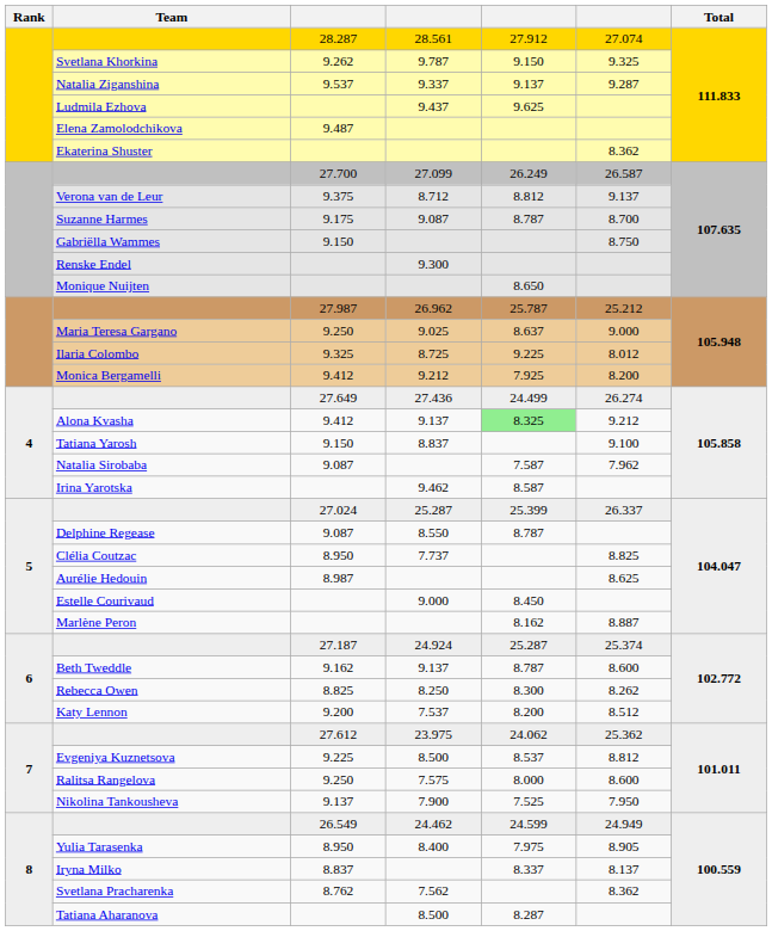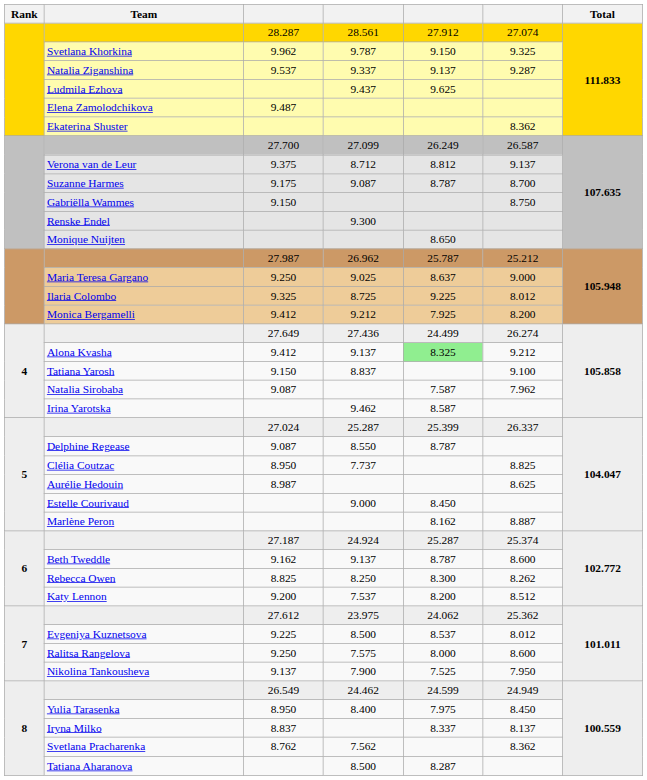 <table class="wikitable" style="text-align:center; font-size:95%">
 <tr>
 <th width="5%">Rank</th>
 <th width="25%">Team</th>
 <th width="10%"></th>
 <th width="10%"></th>
 <th width="10%"></th>
 <th width="10%"></th>
 <th width="10%">Total</th>
 </tr>
 <tr bgcolor=gold>
 <td rowspan=6></td>
 <td align="left"><strong></strong></td>
 <td>28.287</td>
 <td>28.561</td>
 <td>27.912</td>
 <td>27.074</td>
 <td rowspan=6><strong>111.833</strong></td>
 </tr>
 <tr bgcolor=fffcaf>
 <td align="left"><a href='#'>Svetlana Khorkina</a></td>
-<td>9.262</td>
+<td>9.962</td>
 <td>9.787</td>
 <td>9.150</td>
 <td>9.325</td>
 </tr>
 <tr bgcolor=fffcaf>
 <td align="left"><a href='#'>Natalia Ziganshina</a></td>
 <td>9.537</td>
 <td>9.337</td>
 <td>9.137</td>
 <td>9.287</td>
 </tr>
 <tr bgcolor=fffcaf>
 <td align="left"><a href='#'>Ludmila Ezhova</a></td>
 <td></td>
 <td>9.437</td>
 <td>9.625</td>
 <td></td>
 </tr>
 <tr bgcolor=fffcaf>
 <td align="left"><a href='#'>Elena Zamolodchikova</a></td>
 <td>9.487</td>
 <td></td>
 <td></td>
 <td></td>
 </tr>
 <tr bgcolor=fffcaf>
 <td align="left"><a href='#'>Ekaterina Shuster</a></td>
 <td></td>
 <td></td>
 <td></td>
 <td>8.362</td>
 </tr>
 <tr bgcolor=silver>
 <td rowspan=6></td>
 <td align="left"><strong></strong></td>
 <td>27.700</td>
 <td>27.099</td>
 <td>26.249</td>
 <td>26.587</td>
 <td rowspan=6><strong>107.635</strong></td>
 </tr>
 <tr bgcolor=e5e5e5>
 <td align="left"><a href='#'>Verona van de Leur</a></td>
 <td>9.375</td>
 <td>8.712</td>
 <td>8.812</td>
 <td>9.137</td>
 </tr>
 <tr bgcolor=e5e5e5>
 <td align="left"><a href='#'>Suzanne Harmes</a></td>
 <td>9.175</td>
 <td>9.087</td>
 <td>8.787</td>
 <td>8.700</td>
 </tr>
 <tr bgcolor=e5e5e5>
 <td align="left"><a href='#'>Gabriëlla Wammes</a></td>
 <td>9.150</td>
 <td></td>
 <td></td>
 <td>8.750</td>
 </tr>
 <tr bgcolor=e5e5e5>
 <td align="left"><a href='#'>Renske Endel</a></td>
 <td></td>
 <td>9.300</td>
 <td></td>
 <td></td>
 </tr>
 <tr bgcolor=e5e5e5>
 <td align="left"><a href='#'>Monique Nuijten</a></td>
 <td></td>
 <td></td>
 <td>8.650</td>
 <td></td>
 </tr>
 <tr bgcolor=cc9966>
 <td rowspan=4></td>
 <td align="left"><strong></strong></td>
 <td>27.987</td>
 <td>26.962</td>
 <td>25.787</td>
 <td>25.212</td>
 <td rowspan=4><strong>105.948</strong></td>
 </tr>
 <tr bgcolor=eecc99>
 <td align="left"><a href='#'>Maria Teresa Gargano</a></td>
 <td>9.250</td>
 <td>9.025</td>
 <td>8.637</td>
 <td>9.000</td>
 </tr>
 <tr bgcolor=eecc99>
 <td align="left"><a href='#'>Ilaria Colombo</a></td>
 <td>9.325</td>
 <td>8.725</td>
 <td>9.225</td>
 <td>8.012</td>
 </tr>
 <tr bgcolor=eecc99>
 <td align="left"><a href='#'>Monica Bergamelli</a></td>
 <td>9.412</td>
 <td>9.212</td>
 <td>7.925</td>
 <td>8.200</td>
 </tr>
 <tr bgcolor=eeeeee>
 <td rowspan=5><strong>4</strong></td>
 <td align="left"><strong></strong></td>
 <td>27.649</td>
 <td>27.436</td>
 <td>24.499</td>
 <td>26.274</td>
 <td rowspan=5><strong>105.858</strong></td>
 </tr>
 <tr>
 <td align="left"><a href='#'>Alona Kvasha</a></td>
 <td>9.412</td>
 <td>9.137</td>
 <td style="background: lightgreen;">8.325</td>
 <td>9.212</td>
 </tr>
 <tr>
 <td align="left"><a href='#'>Tatiana Yarosh</a></td>
 <td>9.150</td>
 <td>8.837</td>
 <td></td>
 <td>9.100</td>
 </tr>
 <tr>
 <td align="left"><a href='#'>Natalia Sirobaba</a></td>
 <td>9.087</td>
 <td></td>
 <td>7.587</td>
 <td>7.962</td>
 </tr>
 <tr>
 <td align="left"><a href='#'>Irina Yarotska</a></td>
 <td></td>
 <td>9.462</td>
 <td>8.587</td>
 <td></td>
 </tr>
 <tr bgcolor=eeeeee>
 <td rowspan=6><strong>5</strong></td>
 <td align="left"><strong></strong></td>
 <td>27.024</td>
 <td>25.287</td>
 <td>25.399</td>
 <td>26.337</td>
 <td rowspan=6><strong>104.047</strong></td>
 </tr>
 <tr>
 <td align="left"><a href='#'>Delphine Regease</a></td>
 <td>9.087</td>
 <td>8.550</td>
 <td>8.787</td>
 <td></td>
 </tr>
 <tr>
 <td align="left"><a href='#'>Clélia Coutzac</a></td>
 <td>8.950</td>
 <td>7.737</td>
 <td></td>
 <td>8.825</td>
 </tr>
 <tr>
 <td align="left"><a href='#'>Aurélie Hedouin</a></td>
 <td>8.987</td>
 <td></td>
 <td></td>
 <td>8.625</td>
 </tr>
 <tr>
 <td align="left"><a href='#'>Estelle Courivaud</a></td>
 <td></td>
 <td>9.000</td>
 <td>8.450</td>
 <td></td>
 </tr>
 <tr>
 <td align="left"><a href='#'>Marlène Peron</a></td>
 <td></td>
 <td></td>
 <td>8.162</td>
 <td>8.887</td>
 </tr>
 <tr bgcolor=eeeeee>
 <td rowspan=4><strong>6</strong></td>
 <td align="left"><strong></strong></td>
 <td>27.187</td>
 <td>24.924</td>
 <td>25.287</td>
 <td>25.374</td>
 <td rowspan=4><strong>102.772</strong></td>
 </tr>
 <tr>
 <td align="left"><a href='#'>Beth Tweddle</a></td>
 <td>9.162</td>
 <td>9.137</td>
 <td>8.787</td>
 <td>8.600</td>
 </tr>
 <tr>
 <td align="left"><a href='#'>Rebecca Owen</a></td>
 <td>8.825</td>
 <td>8.250</td>
 <td>8.300</td>
 <td>8.262</td>
 </tr>
 <tr>
 <td align="left"><a href='#'>Katy Lennon</a></td>
 <td>9.200</td>
 <td>7.537</td>
 <td>8.200</td>
 <td>8.512</td>
 </tr>
 <tr bgcolor=eeeeee>
 <td rowspan=4><strong>7</strong></td>
 <td align="left"><strong></strong></td>
 <td>27.612</td>
 <td>23.975</td>
 <td>24.062</td>
 <td>25.362</td>
 <td rowspan=4><strong>101.011</strong></td>
 </tr>
 <tr>
 <td align="left"><a href='#'>Evgeniya Kuznetsova</a></td>
 <td>9.225</td>
 <td>8.500</td>
 <td>8.537</td>
-<td>8.812</td>
+<td>8.012</td>
 </tr>
 <tr>
 <td align="left"><a href='#'>Ralitsa Rangelova</a></td>
 <td>9.250</td>
 <td>7.575</td>
 <td>8.000</td>
 <td>8.600</td>
 </tr>
 <tr>
 <td align="left"><a href='#'>Nikolina Tankousheva</a></td>
 <td>9.137</td>
 <td>7.900</td>
 <td>7.525</td>
 <td>7.950</td>
 </tr>
 <tr bgcolor=eeeeee>
 <td rowspan=5><strong>8</strong></td>
 <td align="left"><strong></strong></td>
 <td>26.549</td>
 <td>24.462</td>
 <td>24.599</td>
 <td>24.949</td>
 <td rowspan=5><strong>100.559</strong></td>
 </tr>
 <tr>
 <td align="left"><a href='#'>Yulia Tarasenka</a></td>
 <td>8.950</td>
 <td>8.400</td>
 <td>7.975</td>
-<td>8.905</td>
+<td>8.450</td>
 </tr>
 <tr>
 <td align="left"><a href='#'>Iryna Milko</a></td>
 <td>8.837</td>
 <td></td>
 <td>8.337</td>
 <td>8.137</td>
 </tr>
 <tr>
 <td align="left"><a href='#'>Svetlana Pracharenka</a></td>
 <td>8.762</td>
 <td>7.562</td>
 <td></td>
 <td>8.362</td>
 </tr>
 <tr>
 <td align="left"><a href='#'>Tatiana Aharanova</a></td>
 <td></td>
 <td>8.500</td>
 <td>8.287</td>
 <td></td>
 </tr>
 </table>
